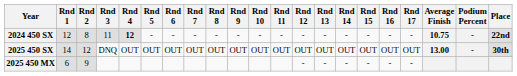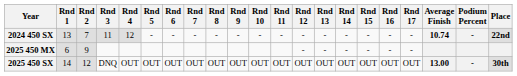 <table class="wikitable" style="font-size: 85%; text-align:center">
 <tr valign="top">
 <th valign="middle">Year</th>
 <th>Rnd<br>1</th>
 <th>Rnd<br>2</th>
 <th>Rnd<br>3</th>
 <th>Rnd<br>4</th>
 <th>Rnd<br>5</th>
 <th>Rnd<br>6</th>
 <th>Rnd<br>7</th>
 <th>Rnd<br>8</th>
 <th>Rnd<br>9</th>
 <th>Rnd<br>10</th>
 <th>Rnd<br>11</th>
 <th>Rnd<br>12</th>
 <th>Rnd<br>13</th>
 <th>Rnd<br>14</th>
 <th>Rnd<br>15</th>
 <th>Rnd<br>16</th>
 <th>Rnd<br>17</th>
 <th valign="middle">Average<br>Finish</th>
 <th valign="middle">Podium<br>Percent</th>
 <th valign="middle">Place</th>
 </tr>
 <tr>
 <th>2024 450 SX</th>
+<td style="background:#dfdfdf;">13</td>
+<td style="background:#dfdfdf;">7</td>
+<td style="background:#dfdfdf;">11</td>
 <td style="background:#dfdfdf;">12</td>
-<td style="background:#dfdfdf;">8</td>
-<td style="background:#dfdfdf;">11</td>
-<td style="background:#dfdfdf;"><strong>12</strong></td>
 <td>-</td>
 <td>-</td>
 <td>-</td>
 <td>-</td>
 <td>-</td>
 <td>-</td>
 <td>-</td>
 <td>-</td>
 <td>-</td>
 <td>-</td>
 <td>-</td>
 <td>-</td>
 <td>-</td>
-<th>10.75</th>
+<th>10.74</th>
 <th>-</th>
 <th style="background:#dfdfdf;">22nd</th>
+</tr>
+<tr>
+<th>2025 450 MX</th>
+<td style="background:#dfdfdf;">6</td>
+<td style="background:#dfdfdf;">9</td>
+<td></td>
+<td></td>
+<td></td>
+<td></td>
+<td></td>
+<td></td>
+<td></td>
+<td></td>
+<td></td>
+<td>-</td>
+<td>-</td>
+<td>-</td>
+<td>-</td>
+<td>-</td>
+<td>-</td>
+<th></th>
+<th></th>
+<th></th>
 </tr>
 <tr>
 <th>2025 450 SX</th>
 <td style="background:#dfdfdf;">14</td>
 <td style="background:#dfdfdf;">12</td>
 <td>DNQ</td>
 <td>OUT</td>
 <td>OUT</td>
 <td>OUT</td>
 <td>OUT</td>
 <td>OUT</td>
 <td>OUT</td>
 <td>OUT</td>
 <td>OUT</td>
 <td>OUT</td>
 <td>OUT</td>
 <td>OUT</td>
 <td>OUT</td>
 <td>OUT</td>
 <td>OUT</td>
 <th>13.00</th>
 <th>-</th>
 <th style="background:#dfdfdf;">30th</th>
 </tr>
-<tr>
-<th>2025 450 MX</th>
-<td style="background:#dfdfdf;">6</td>
-<td style="background:#dfdfdf;">9</td>
-<td></td>
-<td></td>
-<td></td>
-<td></td>
-<td></td>
-<td></td>
-<td></td>
-<td></td>
-<td></td>
-<td>-</td>
-<td>-</td>
-<td>-</td>
-<td>-</td>
-<td>-</td>
-<td>-</td>
-<th></th>
-<th></th>
-<th></th>
-</tr>
 </table>
